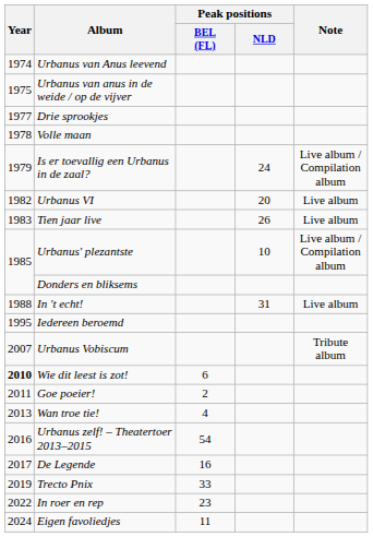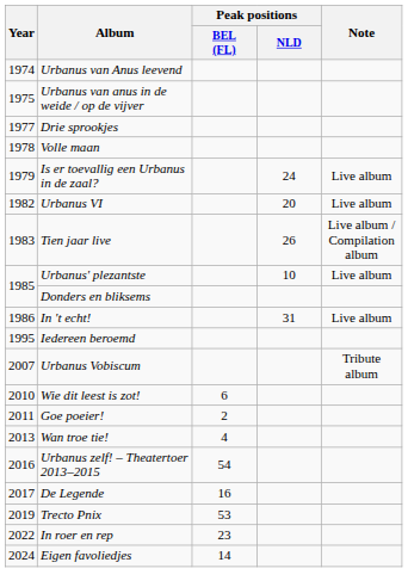 <table class="wikitable">
 <tr>
 <th align="center" rowspan="2" width="10">Year</th>
 <th align="center" rowspan="2" width="180">Album</th>
 <th align="center" colspan="2" width="20">Peak positions</th>
 <th align="center" rowspan="2" width="90">Note</th>
 </tr>
 <tr>
 <th scope="col" style="width:5em;font-size:90%;"><a href='#'>BEL<br>(FL)</a><br></th>
 <th scope="col" style="width:5em;font-size:90%;"><a href='#'>NLD</a></th>
 </tr>
 <tr>
 <td style="text-align:center;">1974</td>
 <td><em>Urbanus van Anus leevend</em></td>
 <td style="text-align:center;"></td>
 <td style="text-align:center;"></td>
 <td style="text-align:center;"></td>
 </tr>
 <tr>
 <td style="text-align:center;">1975</td>
 <td><em>Urbanus van anus in de weide / op de vijver</em></td>
 <td style="text-align:center;"></td>
 <td style="text-align:center;"></td>
 <td style="text-align:center;"></td>
 </tr>
 <tr>
 <td style="text-align:center;">1977</td>
 <td><em>Drie sprookjes</em></td>
 <td style="text-align:center;"></td>
 <td style="text-align:center;"></td>
 <td style="text-align:center;"></td>
 </tr>
 <tr>
 <td style="text-align:center;">1978</td>
 <td><em>Volle maan</em></td>
 <td style="text-align:center;"></td>
 <td style="text-align:center;"></td>
 <td style="text-align:center;"></td>
 </tr>
 <tr>
 <td style="text-align:center;">1979</td>
 <td><em>Is er toevallig een Urbanus in de zaal?</em></td>
 <td style="text-align:center;"></td>
 <td style="text-align:center;">24</td>
-<td style="text-align:center;">Live album /<br>Compilation album</td>
+<td style="text-align:center;">Live album</td>
 </tr>
 <tr>
 <td style="text-align:center;">1982</td>
 <td><em>Urbanus VI</em></td>
 <td style="text-align:center;"></td>
 <td style="text-align:center;">20</td>
 <td style="text-align:center;">Live album</td>
 </tr>
 <tr>
 <td style="text-align:center;">1983</td>
 <td><em>Tien jaar live</em></td>
 <td style="text-align:center;"></td>
 <td style="text-align:center;">26</td>
-<td style="text-align:center;">Live album</td>
+<td style="text-align:center;">Live album /<br>Compilation album</td>
 </tr>
 <tr>
 <td style="text-align:center;" rowspan=2>1985</td>
 <td><em>Urbanus' plezantste</em></td>
 <td style="text-align:center;"></td>
 <td style="text-align:center;">10</td>
-<td style="text-align:center;">Live album /<br>Compilation album</td>
+<td style="text-align:center;">Live album</td>
 </tr>
 <tr>
 <td><em>Donders en bliksems</em></td>
 <td style="text-align:center;"></td>
 <td style="text-align:center;"></td>
 <td style="text-align:center;"></td>
 </tr>
 <tr>
-<td style="text-align:center;">1988</td>
+<td style="text-align:center;">1986</td>
 <td><em>In 't echt!</em></td>
 <td style="text-align:center;"></td>
 <td style="text-align:center;">31</td>
 <td style="text-align:center;">Live album</td>
 </tr>
 <tr>
 <td style="text-align:center;">1995</td>
 <td><em>Iedereen beroemd</em></td>
 <td style="text-align:center;"></td>
 <td style="text-align:center;"></td>
 <td style="text-align:center;"></td>
 </tr>
 <tr>
 <td style="text-align:center;">2007</td>
 <td><em>Urbanus Vobiscum</em></td>
 <td style="text-align:center;"></td>
 <td style="text-align:center;"></td>
 <td style="text-align:center;">Tribute album</td>
 </tr>
 <tr>
-<td style="text-align:center;"><strong>2010</strong></td>
+<td style="text-align:center;">2010</td>
 <td><em>Wie dit leest is zot!</em></td>
 <td style="text-align:center;">6</td>
 <td style="text-align:center;"></td>
 <td style="text-align:center;"></td>
 </tr>
 <tr>
 <td style="text-align:center;">2011</td>
 <td><em>Goe poeier!</em></td>
 <td style="text-align:center;">2</td>
 <td style="text-align:center;"></td>
 <td style="text-align:center;"></td>
 </tr>
 <tr>
 <td style="text-align:center;">2013</td>
 <td><em>Wan troe tie!</em></td>
 <td style="text-align:center;">4</td>
 <td style="text-align:center;"></td>
 <td style="text-align:center;"></td>
 </tr>
 <tr>
 <td style="text-align:center;">2016</td>
 <td><em>Urbanus zelf! – Theatertoer 2013–2015</em></td>
 <td style="text-align:center;">54</td>
 <td style="text-align:center;"></td>
 <td style="text-align:center;"></td>
 </tr>
 <tr>
 <td style="text-align:center;">2017</td>
 <td><em>De Legende</em></td>
 <td style="text-align:center;">16</td>
 <td style="text-align:center;"></td>
 <td style="text-align:center;"></td>
 </tr>
 <tr>
 <td style="text-align:center;">2019</td>
 <td><em>Trecto Pnix</em></td>
-<td style="text-align:center;">33</td>
+<td style="text-align:center;">53</td>
 <td style="text-align:center;"></td>
 <td style="text-align:center;"></td>
 </tr>
 <tr>
 <td style="text-align:center;">2022</td>
 <td><em>In roer en rep</em></td>
 <td style="text-align:center;">23</td>
 <td style="text-align:center;"></td>
 <td style="text-align:center;"></td>
 </tr>
 <tr>
 <td style="text-align:center;">2024</td>
 <td><em>Eigen favoliedjes</em></td>
-<td style="text-align:center;">11</td>
+<td style="text-align:center;">14</td>
 <td style="text-align:center;"></td>
 <td style="text-align:center;"></td>
 </tr>
 </table>
